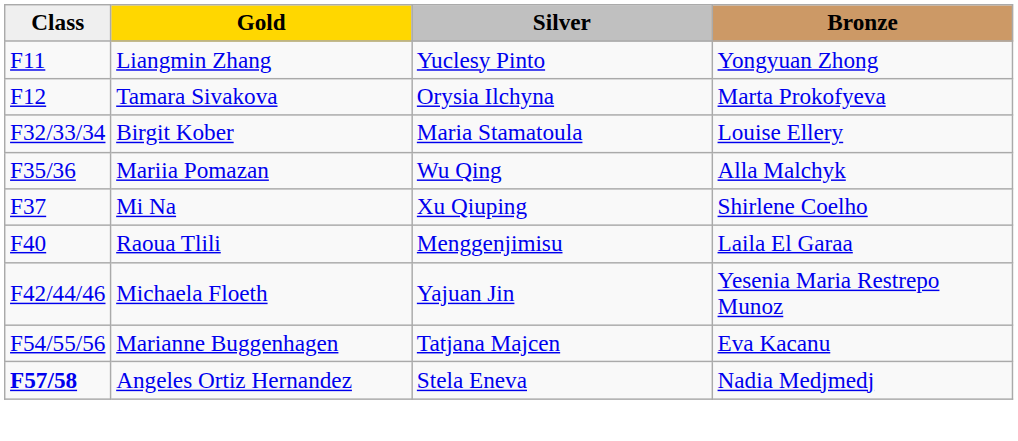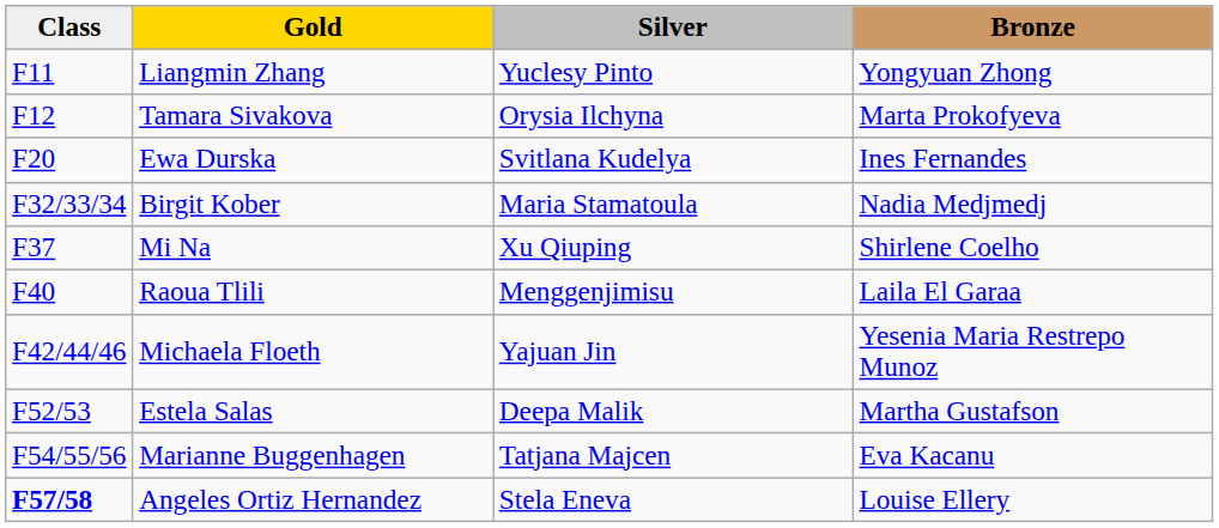 <table class="wikitable" style="text-align:left">
 <tr align="center">
 <td bgcolor=efefef><strong>Class</strong></td>
 <td width=200 bgcolor=gold><strong>Gold</strong></td>
 <td width=200 bgcolor=silver><strong>Silver</strong></td>
 <td width=200 bgcolor=CC9966><strong>Bronze</strong></td>
 </tr>
 <tr>
 <td><a href='#'>F11</a></td>
 <td><a href='#'>Liangmin Zhang</a><br><em> </em></td>
 <td><a href='#'>Yuclesy Pinto</a><br><em> </em></td>
 <td><a href='#'>Yongyuan Zhong</a><br><em> </em></td>
 </tr>
 <tr>
 <td><a href='#'>F12</a></td>
 <td><a href='#'>Tamara Sivakova</a><br><em> </em></td>
 <td><a href='#'>Orysia Ilchyna</a><br><em> </em></td>
 <td><a href='#'>Marta Prokofyeva</a><br><em> </em></td>
 </tr>
 <tr>
+<td><a href='#'>F20</a></td>
+<td><a href='#'>Ewa Durska</a><br><em> </em></td>
+<td><a href='#'>Svitlana Kudelya</a><br><em> </em></td>
+<td><a href='#'>Ines Fernandes</a><br><em> </em></td>
+</tr>
+<tr>
 <td><a href='#'>F32/33/34</a></td>
 <td><a href='#'>Birgit Kober</a><br><em> </em></td>
 <td><a href='#'>Maria Stamatoula</a><br><em> </em></td>
-<td><a href='#'>Louise Ellery</a><br><em> </em></td>
-</tr>
-<tr>
-<td><a href='#'>F35/36</a></td>
-<td><a href='#'>Mariia Pomazan</a><br><em> </em></td>
-<td><a href='#'>Wu Qing</a><br><em> </em></td>
-<td><a href='#'>Alla Malchyk</a><br><em> </em></td>
+<td><a href='#'>Nadia Medjmedj</a><br><em> </em></td>
 </tr>
 <tr>
 <td><a href='#'>F37</a></td>
 <td><a href='#'>Mi Na</a><br><em> </em></td>
 <td><a href='#'>Xu Qiuping</a><br><em> </em></td>
 <td><a href='#'>Shirlene Coelho</a><br><em> </em></td>
 </tr>
 <tr>
 <td><a href='#'>F40</a></td>
 <td><a href='#'>Raoua Tlili</a><br><em> </em></td>
 <td><a href='#'>Menggenjimisu</a><br><em> </em></td>
 <td><a href='#'>Laila El Garaa</a><br><em> </em></td>
 </tr>
 <tr>
 <td><a href='#'>F42/44/46</a></td>
 <td><a href='#'>Michaela Floeth</a><br><em> </em></td>
 <td><a href='#'>Yajuan Jin</a><br><em> </em></td>
 <td><a href='#'>Yesenia Maria Restrepo Munoz</a><br><em> </em></td>
 </tr>
 <tr>
+<td><a href='#'>F52/53</a></td>
+<td><a href='#'>Estela Salas</a><br><em> </em></td>
+<td><a href='#'>Deepa Malik</a><br><em> </em></td>
+<td><a href='#'>Martha Gustafson</a><br><em> </em></td>
+</tr>
+<tr>
 <td><a href='#'>F54/55/56</a></td>
 <td><a href='#'>Marianne Buggenhagen</a><br><em> </em></td>
 <td><a href='#'>Tatjana Majcen</a><br><em> </em></td>
 <td><a href='#'>Eva Kacanu</a><br><em> </em></td>
 </tr>
 <tr>
 <td><strong><a href='#'>F57/58</a></strong></td>
 <td><a href='#'>Angeles Ortiz Hernandez</a><br><em> </em></td>
 <td><a href='#'>Stela Eneva</a><br><em> </em></td>
-<td><a href='#'>Nadia Medjmedj</a><br><em> </em></td>
+<td><a href='#'>Louise Ellery</a><br><em> </em></td>
 </tr>
 </table>
